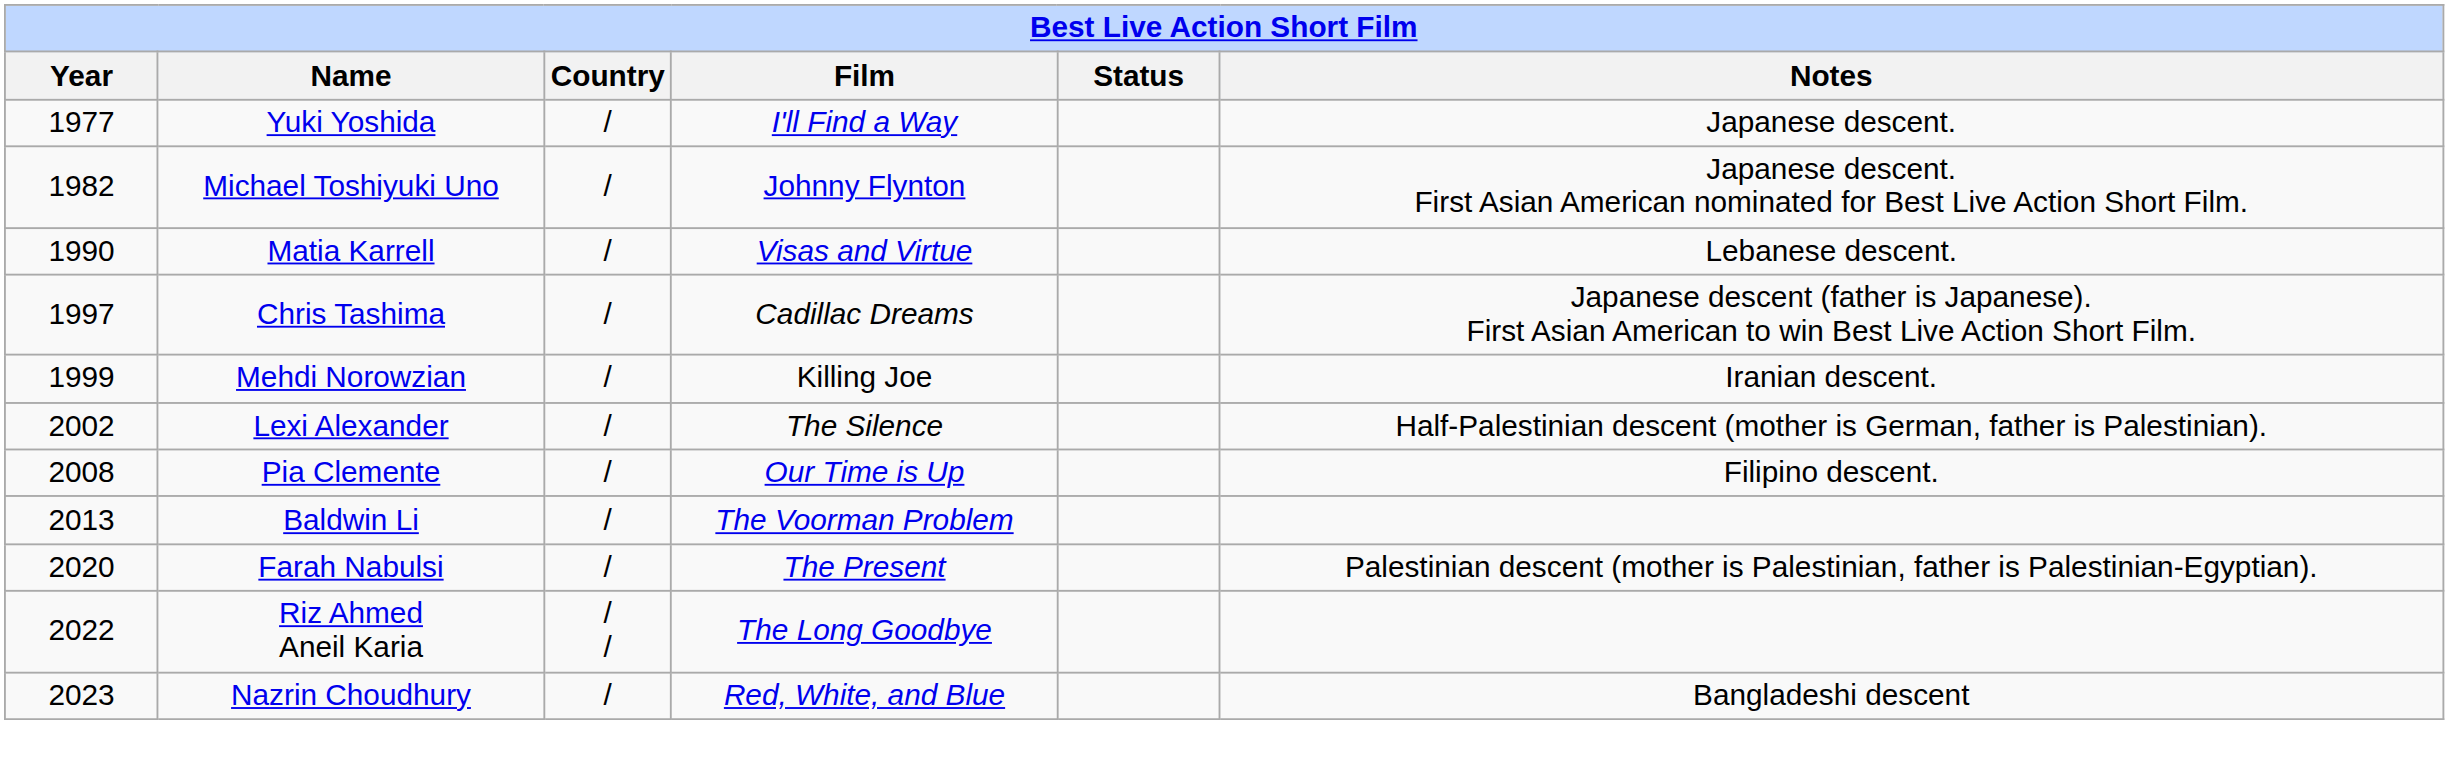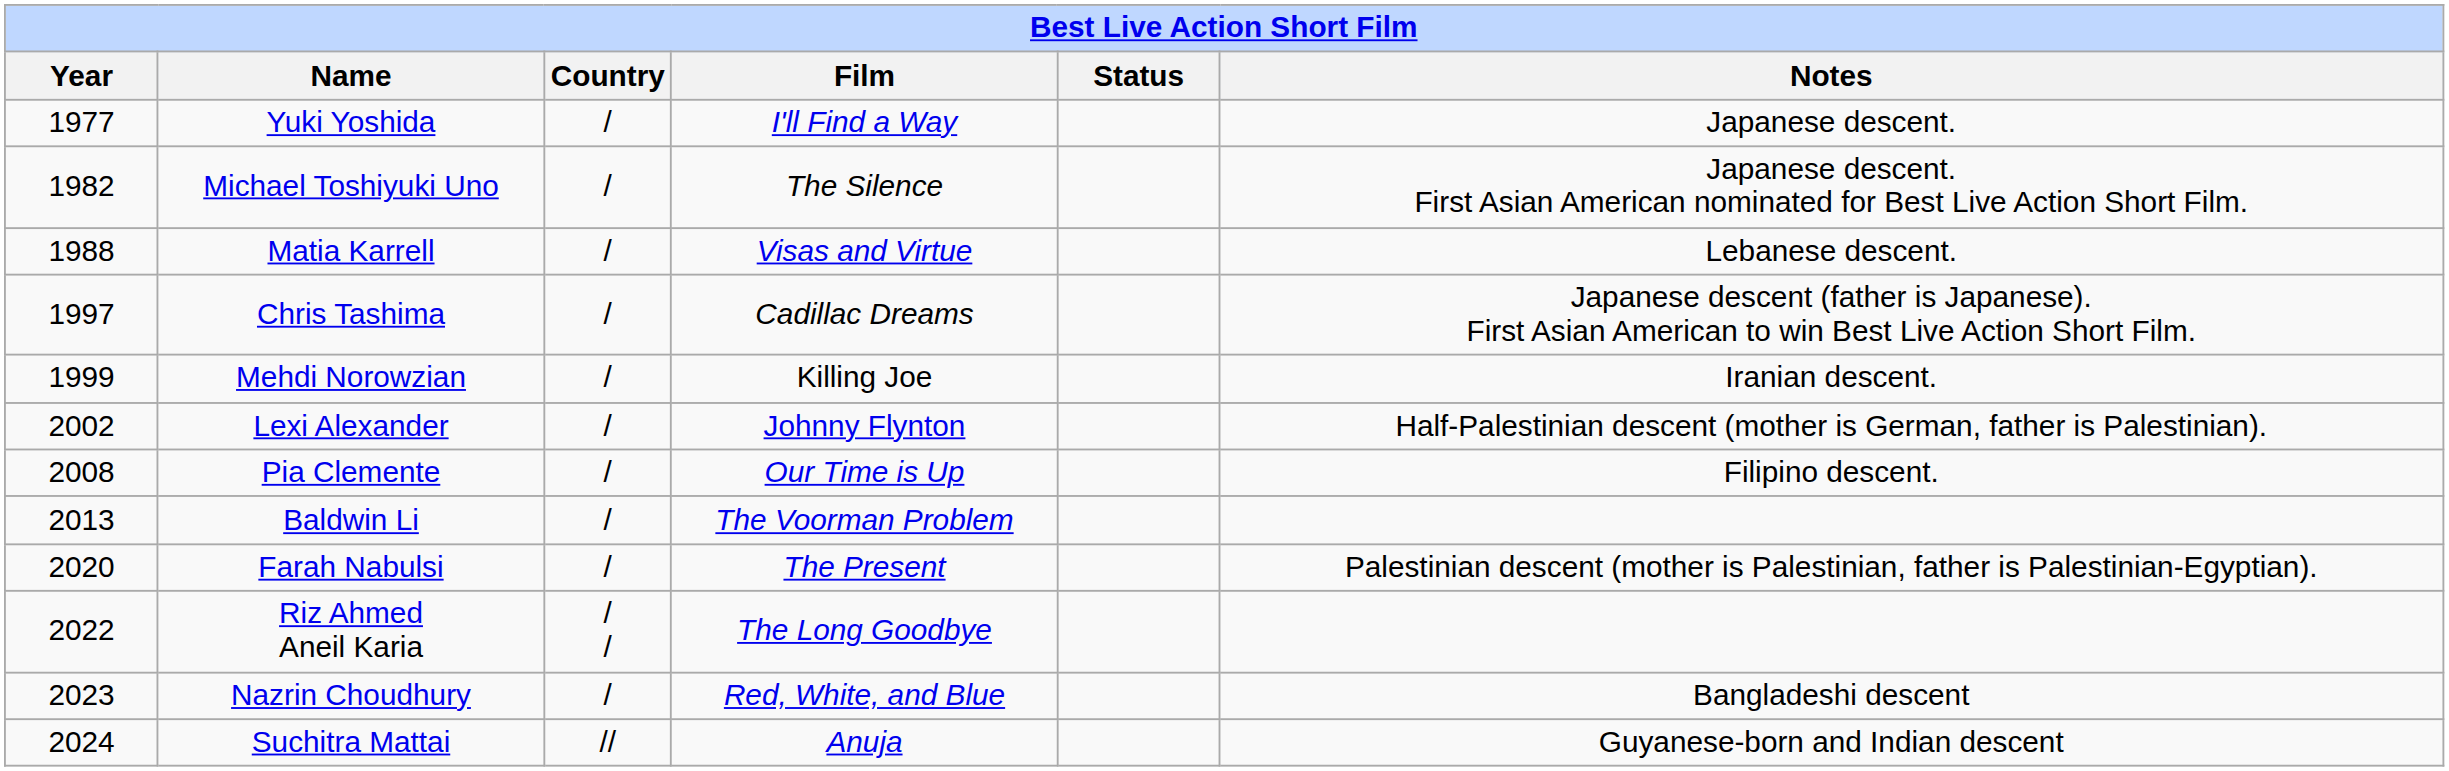 <table class="wikitable" style="text-align: center">
 <tr style="background:#bfd7ff;">
 <td colspan="6" style="text-align:center;"><strong><a href='#'>Best Live Action Short Film</a></strong></td>
 </tr>
 <tr style="background:#ebf5ff;">
 <th style="width:075px;">Year</th>
 <th style="width:200px;">Name</th>
 <th style="width:050px;">Country</th>
 <th style="width:200px;">Film</th>
 <th style="width:080px;">Status</th>
 <th style="width:650px;">Notes</th>
 </tr>
 <tr>
 <td>1977</td>
 <td><a href='#'>Yuki Yoshida</a></td>
 <td>/</td>
 <td><em><a href='#'>I'll Find a Way</a></em></td>
 <td></td>
 <td>Japanese descent.<br></td>
 </tr>
 <tr>
 <td>1982</td>
 <td><a href='#'>Michael Toshiyuki Uno</a></td>
 <td>/</td>
-<td><a href='#'>Johnny Flynton</a></td>
+<td><em>The Silence</em></td>
 <td></td>
 <td>Japanese descent.<br>First Asian American nominated for Best Live Action Short Film.<br></td>
 </tr>
 <tr>
-<td>1990</td>
+<td>1988</td>
 <td><a href='#'>Matia Karrell</a></td>
 <td>/</td>
 <td><em><a href='#'>Visas and Virtue</a></em></td>
 <td></td>
 <td>Lebanese descent.</td>
 </tr>
 <tr>
 <td>1997</td>
 <td><a href='#'>Chris Tashima</a></td>
 <td>/</td>
 <td><em>Cadillac Dreams</em></td>
 <td></td>
 <td>Japanese descent (father is Japanese).<br>First Asian American to win Best Live Action Short Film.<br></td>
 </tr>
 <tr>
 <td>1999</td>
 <td><a href='#'>Mehdi Norowzian</a></td>
 <td>/</td>
 <td>Killing Joe</td>
 <td></td>
 <td>Iranian descent.<br></td>
 </tr>
 <tr>
 <td>2002</td>
 <td><a href='#'>Lexi Alexander</a></td>
 <td>/</td>
-<td><em>The Silence</em></td>
+<td><a href='#'>Johnny Flynton</a></td>
 <td></td>
 <td>Half-Palestinian descent (mother is German, father is Palestinian).<br></td>
 </tr>
 <tr>
 <td>2008</td>
 <td><a href='#'>Pia Clemente</a></td>
 <td>/</td>
 <td><em><a href='#'>Our Time is Up</a></em></td>
 <td></td>
 <td>Filipino descent.<br></td>
 </tr>
 <tr>
 <td>2013</td>
 <td><a href='#'>Baldwin Li</a></td>
 <td>/</td>
 <td><em><a href='#'>The Voorman Problem</a></em></td>
 <td></td>
 <td></td>
 </tr>
 <tr>
 <td>2020</td>
 <td><a href='#'>Farah Nabulsi</a></td>
 <td>/</td>
 <td><em><a href='#'>The Present</a></em></td>
 <td></td>
 <td>Palestinian descent (mother is Palestinian, father is Palestinian-Egyptian).</td>
 </tr>
 <tr>
 <td>2022</td>
 <td><a href='#'>Riz Ahmed</a><br>Aneil Karia</td>
 <td>/<br>/</td>
 <td><em><a href='#'>The Long Goodbye</a></em></td>
 <td></td>
 <td></td>
 </tr>
 <tr>
 <td>2023</td>
 <td><a href='#'>Nazrin Choudhury</a></td>
 <td>/</td>
 <td><em><a href='#'>Red, White, and Blue</a></em></td>
 <td></td>
 <td>Bangladeshi descent<br></td>
 </tr>
+<tr>
+<td>2024</td>
+<td><a href='#'>Suchitra Mattai</a></td>
+<td>//</td>
+<td><em><a href='#'>Anuja</a></em></td>
+<td></td>
+<td>Guyanese-born and Indian descent<br></td>
+</tr>
 </table>
